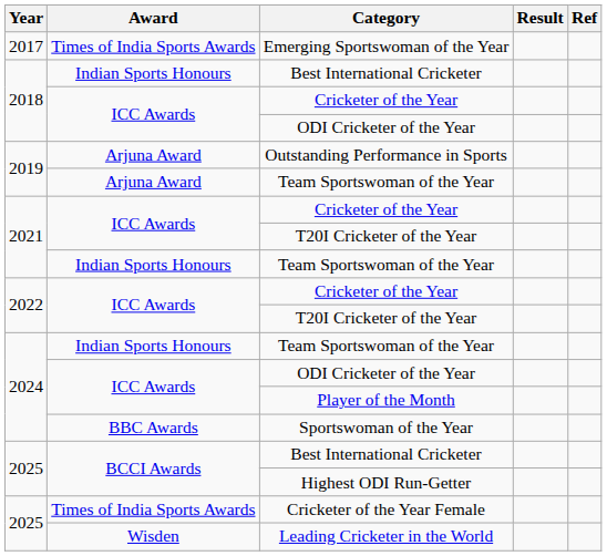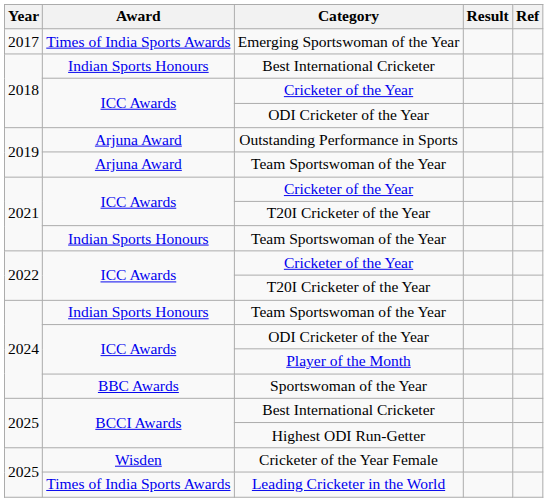 <table class="wikitable" style="text-align:center;">
 <tr>
 <th>Year</th>
 <th>Award</th>
 <th>Category</th>
 <th>Result</th>
 <th>Ref</th>
 </tr>
 <tr>
 <td>2017</td>
 <td><a href='#'>Times of India Sports Awards</a></td>
 <td>Emerging Sportswoman of the Year</td>
 <td></td>
 <td></td>
 </tr>
 <tr>
 <td rowspan=3>2018</td>
 <td><a href='#'>Indian Sports Honours</a></td>
 <td>Best International Cricketer</td>
 <td></td>
 <td></td>
 </tr>
 <tr>
 <td rowspan=2><a href='#'>ICC Awards</a></td>
 <td><a href='#'>Cricketer of the Year</a></td>
 <td></td>
 <td></td>
 </tr>
 <tr>
 <td>ODI Cricketer of the Year</td>
 <td></td>
 <td></td>
 </tr>
 <tr>
 <td rowspan=2>2019</td>
 <td><a href='#'>Arjuna Award</a></td>
 <td>Outstanding Performance in Sports</td>
 <td></td>
 <td></td>
 </tr>
 <tr>
 <td><a href='#'>Arjuna Award</a></td>
 <td>Team Sportswoman of the Year</td>
 <td></td>
 <td></td>
 </tr>
 <tr>
 <td rowspan=3>2021</td>
 <td rowspan=2><a href='#'>ICC Awards</a></td>
 <td><a href='#'>Cricketer of the Year</a></td>
 <td></td>
 <td></td>
 </tr>
 <tr>
 <td>T20I Cricketer of the Year</td>
 <td></td>
 <td></td>
 </tr>
 <tr>
 <td><a href='#'>Indian Sports Honours</a></td>
 <td>Team Sportswoman of the Year</td>
 <td></td>
 <td></td>
 </tr>
 <tr>
 <td rowspan=2>2022</td>
 <td rowspan=2><a href='#'>ICC Awards</a></td>
 <td><a href='#'>Cricketer of the Year</a></td>
 <td></td>
 <td></td>
 </tr>
 <tr>
 <td>T20I Cricketer of the Year</td>
 <td></td>
 <td></td>
 </tr>
 <tr>
 <td rowspan=4>2024</td>
 <td><a href='#'>Indian Sports Honours</a></td>
 <td>Team Sportswoman of the Year</td>
 <td></td>
 <td></td>
 </tr>
 <tr>
 <td rowspan=2><a href='#'>ICC Awards</a></td>
 <td>ODI Cricketer of the Year</td>
 <td></td>
 <td></td>
 </tr>
 <tr>
 <td><a href='#'>Player of the Month</a></td>
 <td></td>
 <td></td>
 </tr>
 <tr>
 <td><a href='#'>BBC Awards</a></td>
 <td>Sportswoman of the Year</td>
 <td></td>
 <td></td>
 </tr>
 <tr>
 <td rowspan=2>2025</td>
 <td rowspan=2><a href='#'>BCCI Awards</a></td>
 <td>Best International Cricketer</td>
 <td></td>
 <td></td>
 </tr>
 <tr>
 <td>Highest ODI Run-Getter</td>
 <td></td>
 <td></td>
 </tr>
 <tr>
 <td rowspan=2>2025</td>
-<td><a href='#'>Times of India Sports Awards</a></td>
+<td><a href='#'>Wisden</a></td>
 <td>Cricketer of the Year Female</td>
 <td></td>
 <td></td>
 </tr>
 <tr>
-<td><a href='#'>Wisden</a></td>
+<td><a href='#'>Times of India Sports Awards</a></td>
 <td><a href='#'>Leading Cricketer in the World</a></td>
 <td></td>
 <td></td>
 </tr>
 </table>
